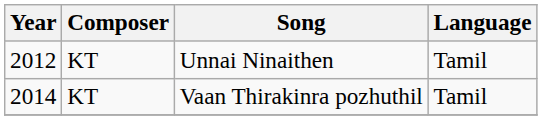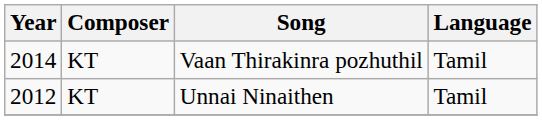 <table class="wikitable">
 <tr>
 <th>Year</th>
 <th>Composer</th>
 <th>Song</th>
 <th>Language</th>
 </tr>
 <tr>
+<td>2014</td>
+<td>KT</td>
+<td>Vaan Thirakinra pozhuthil</td>
+<td>Tamil</td>
+</tr>
+<tr>
 <td>2012</td>
 <td>KT</td>
 <td>Unnai Ninaithen</td>
 <td>Tamil</td>
 </tr>
 <tr>
-<td>2014</td>
-<td>KT</td>
-<td>Vaan Thirakinra pozhuthil</td>
-<td>Tamil</td>
-</tr>
-<tr>
 </tr>
 </table>
